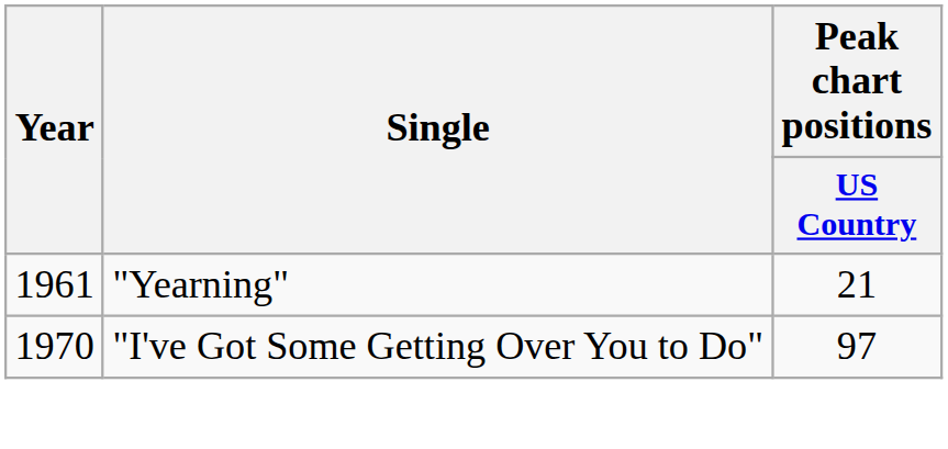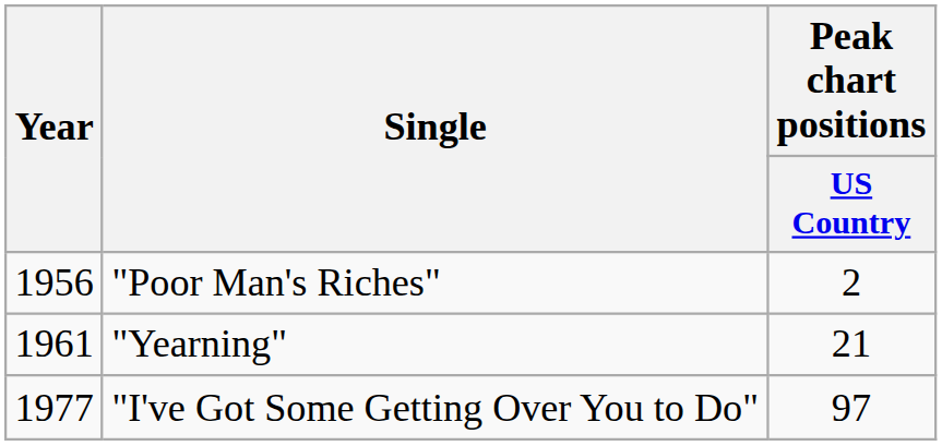 <table class="wikitable" style="text-align:left;">
 <tr>
 <th rowspan="2">Year</th>
 <th rowspan="2">Single</th>
 <th colspan="1">Peak chart positions</th>
 </tr>
 <tr style="font-size:smaller;">
 <th width="40"><a href='#'>US Country</a></th>
 </tr>
 <tr>
+<td>1956</td>
+<td>"Poor Man's Riches"</td>
+<td align=center>2</td>
+</tr>
+<tr>
 <td>1961</td>
 <td>"Yearning"</td>
 <td align=center>21</td>
 </tr>
 <tr>
-<td>1970</td>
+<td>1977</td>
 <td>"I've Got Some Getting Over You to Do"</td>
 <td align=center>97</td>
 </tr>
 </table>
